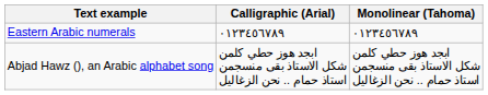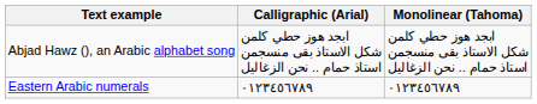 <table class="wikitable">
 <tr>
 <th>Text example</th>
 <th>Calligraphic (Arial)</th>
 <th>Monolinear (Tahoma)</th>
 </tr>
 <tr>
+<td>Abjad Hawz (), an Arabic <a href='#'>alphabet song</a></td>
+<td><span>ابجد هوز حطي كلمن</span><br><span>شكل الاستاذ بقى منسجمن</span><br><span>استاذ حمام .. نحن الزغاليل</span></td>
+<td><span>ابجد هوز حطي كلمن</span><br><span>شكل الاستاذ بقى منسجمن</span><br><span>استاذ حمام .. نحن الزغاليل</span></td>
+</tr>
+<tr>
 <td><a href='#'>Eastern Arabic numerals</a></td>
 <td><span>٠١٢٣٤٥٦٧٨٩</span></td>
 <td><span>٠١٢٣٤٥٦٧٨٩</span></td>
 </tr>
-<tr>
-<td>Abjad Hawz (), an Arabic <a href='#'>alphabet song</a></td>
-<td><span>ابجد هوز حطي كلمن</span><br><span>شكل الاستاذ بقى منسجمن</span><br><span>استاذ حمام .. نحن الزغاليل</span></td>
-<td><span>ابجد هوز حطي كلمن</span><br><span>شكل الاستاذ بقى منسجمن</span><br><span>استاذ حمام .. نحن الزغاليل</span></td>
-</tr>
 </table>
